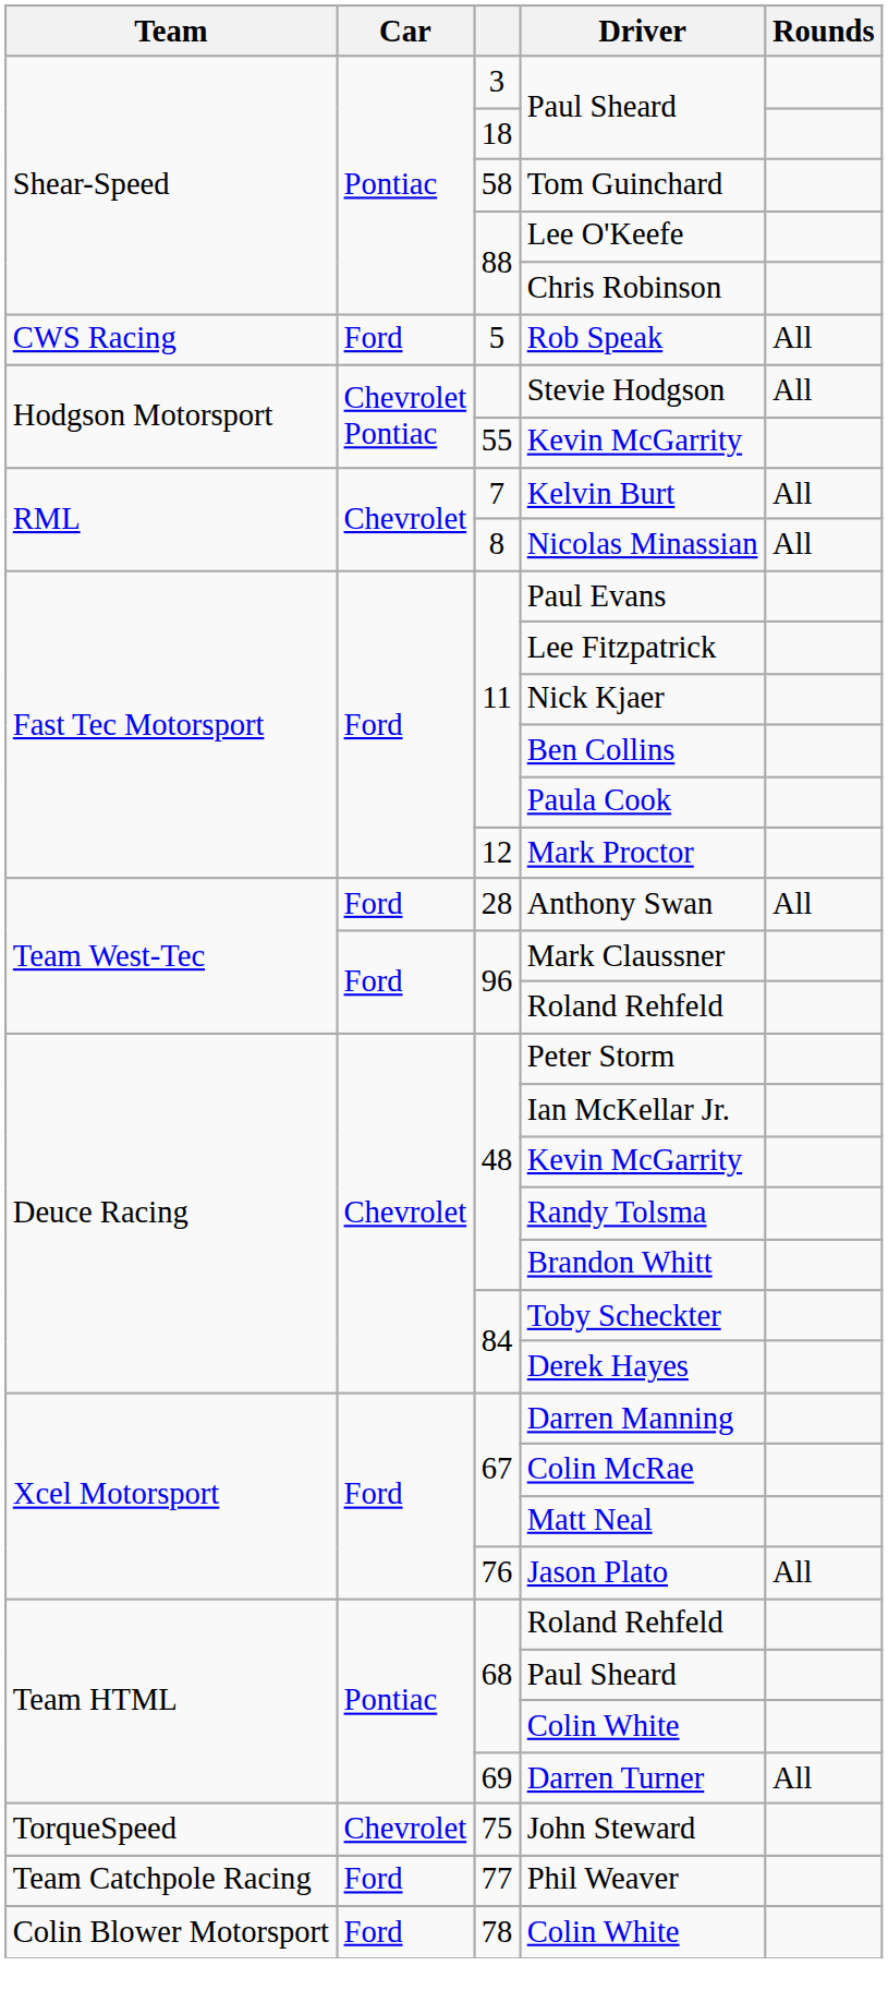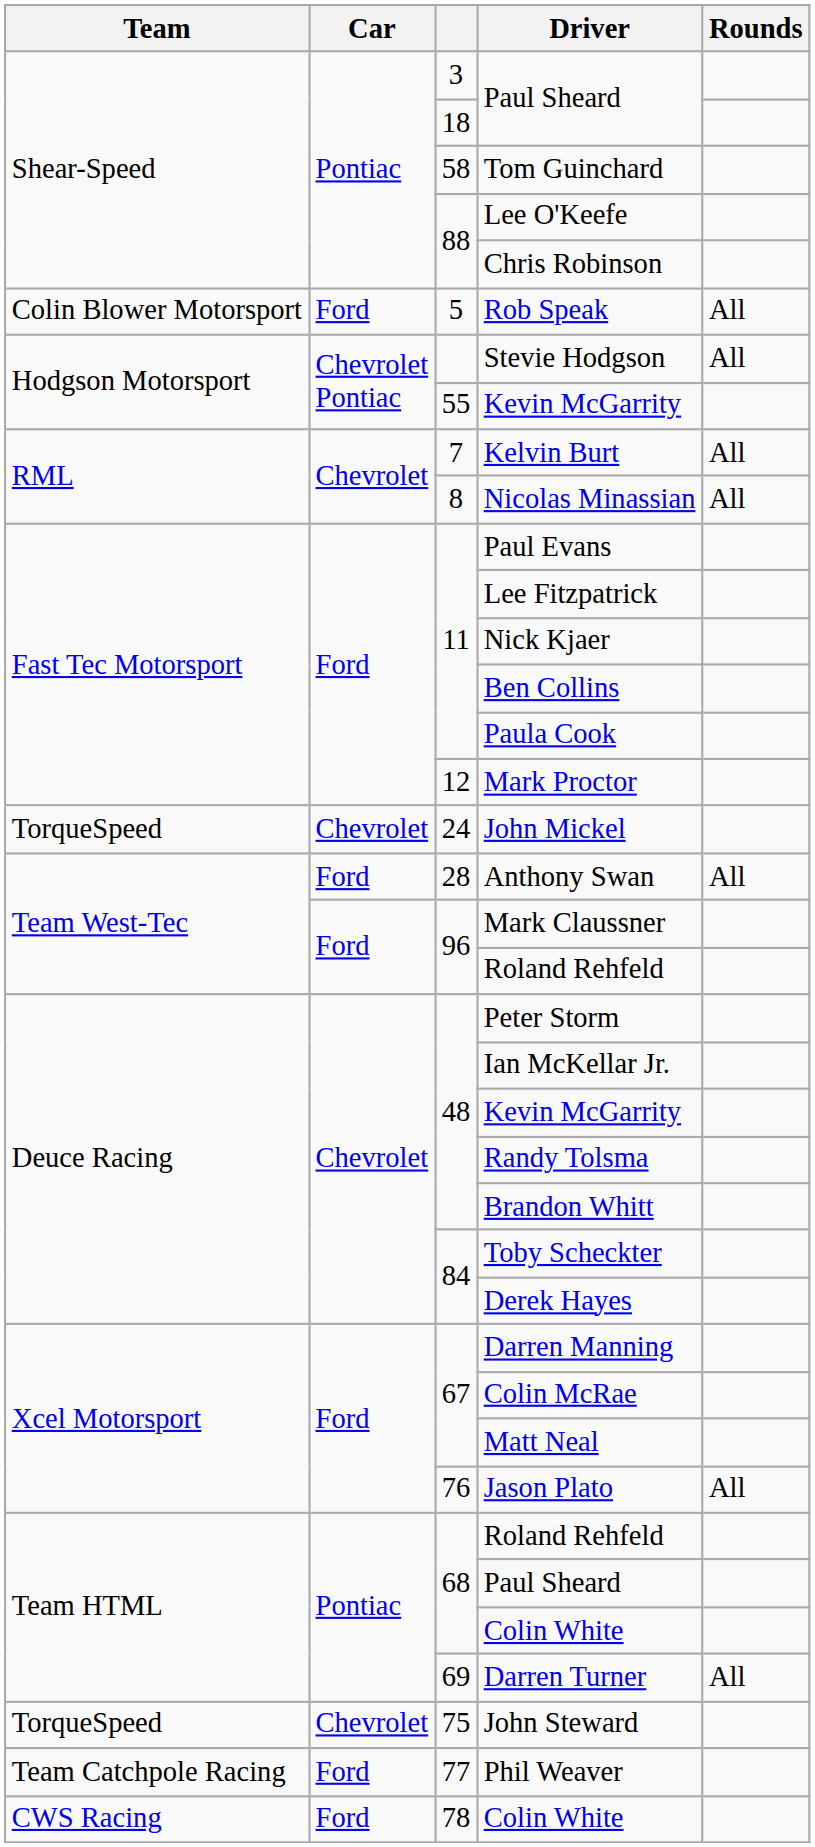 <table class="wikitable" style="font-size: 85%">
 <tr>
 <th>Team</th>
 <th>Car</th>
 <th></th>
 <th>Driver</th>
 <th>Rounds</th>
 </tr>
 <tr>
 <td rowspan=5>Shear-Speed</td>
 <td rowspan=5><a href='#'>Pontiac</a></td>
 <td align=center>3</td>
 <td rowspan=2> Paul Sheard</td>
 <td></td>
 </tr>
 <tr>
 <td align=center>18</td>
 <td></td>
 </tr>
 <tr>
 <td align=center>58</td>
 <td> Tom Guinchard</td>
 <td></td>
 </tr>
 <tr>
 <td align=center rowspan=2>88</td>
 <td> Lee O'Keefe</td>
 <td></td>
 </tr>
 <tr>
 <td> Chris Robinson</td>
 <td></td>
 </tr>
 <tr>
-<td><a href='#'>CWS Racing</a></td>
+<td>Colin Blower Motorsport</td>
 <td><a href='#'>Ford</a></td>
 <td align=center>5</td>
 <td> <a href='#'>Rob Speak</a></td>
 <td>All</td>
 </tr>
 <tr>
 <td rowspan=2>Hodgson Motorsport</td>
 <td rowspan=2><a href='#'>Chevrolet</a><br><a href='#'>Pontiac</a></td>
 <td align=center></td>
 <td> Stevie Hodgson</td>
 <td>All</td>
 </tr>
 <tr>
 <td align=center>55</td>
 <td> <a href='#'>Kevin McGarrity</a></td>
 <td></td>
 </tr>
 <tr>
 <td rowspan=2><a href='#'>RML</a></td>
 <td rowspan=2><a href='#'>Chevrolet</a></td>
 <td align=center>7</td>
 <td> <a href='#'>Kelvin Burt</a></td>
 <td>All</td>
 </tr>
 <tr>
 <td align=center>8</td>
 <td> <a href='#'>Nicolas Minassian</a></td>
 <td>All</td>
 </tr>
 <tr>
 <td rowspan=6><a href='#'>Fast Tec Motorsport</a></td>
 <td rowspan=6><a href='#'>Ford</a></td>
 <td align=center rowspan=5>11</td>
 <td> Paul Evans</td>
 <td></td>
 </tr>
 <tr>
 <td> Lee Fitzpatrick</td>
 <td></td>
 </tr>
 <tr>
 <td> Nick Kjaer</td>
 <td></td>
 </tr>
 <tr>
 <td> <a href='#'>Ben Collins</a></td>
 <td></td>
 </tr>
 <tr>
 <td> <a href='#'>Paula Cook</a></td>
 <td></td>
 </tr>
 <tr>
 <td align=center>12</td>
 <td> <a href='#'>Mark Proctor</a></td>
+<td></td>
+</tr>
+<tr>
+<td>TorqueSpeed</td>
+<td><a href='#'>Chevrolet</a></td>
+<td align=center>24</td>
+<td> <a href='#'>John Mickel</a></td>
 <td></td>
 </tr>
 <tr>
 <td rowspan=3><a href='#'>Team West-Tec</a></td>
 <td><a href='#'>Ford</a></td>
 <td align=center>28</td>
 <td> Anthony Swan</td>
 <td>All</td>
 </tr>
 <tr>
 <td rowspan=2><a href='#'>Ford</a></td>
 <td align=center rowspan=2>96</td>
 <td> Mark Claussner</td>
 <td></td>
 </tr>
 <tr>
 <td> Roland Rehfeld</td>
 <td></td>
 </tr>
 <tr>
 <td rowspan=7>Deuce Racing</td>
 <td rowspan=7><a href='#'>Chevrolet</a></td>
 <td align=center rowspan=5>48</td>
 <td> Peter Storm</td>
 <td></td>
 </tr>
 <tr>
 <td> Ian McKellar Jr.</td>
 <td></td>
 </tr>
 <tr>
 <td> <a href='#'>Kevin McGarrity</a></td>
 <td></td>
 </tr>
 <tr>
 <td> <a href='#'>Randy Tolsma</a></td>
 <td></td>
 </tr>
 <tr>
 <td> <a href='#'>Brandon Whitt</a></td>
 <td></td>
 </tr>
 <tr>
 <td align=center rowspan=2>84</td>
 <td> <a href='#'>Toby Scheckter</a></td>
 <td></td>
 </tr>
 <tr>
 <td> <a href='#'>Derek Hayes</a></td>
 <td></td>
 </tr>
 <tr>
 <td rowspan=4><a href='#'>Xcel Motorsport</a></td>
 <td rowspan=4><a href='#'>Ford</a></td>
 <td align=center rowspan=3>67</td>
 <td> <a href='#'>Darren Manning</a></td>
 <td></td>
 </tr>
 <tr>
 <td> <a href='#'>Colin McRae</a></td>
 <td></td>
 </tr>
 <tr>
 <td> <a href='#'>Matt Neal</a></td>
 <td></td>
 </tr>
 <tr>
 <td align=center>76</td>
 <td> <a href='#'>Jason Plato</a></td>
 <td>All</td>
 </tr>
 <tr>
 <td rowspan=4>Team HTML</td>
 <td rowspan=4><a href='#'>Pontiac</a></td>
 <td align=center rowspan=3>68</td>
 <td> Roland Rehfeld</td>
 <td></td>
 </tr>
 <tr>
 <td> Paul Sheard</td>
 <td></td>
 </tr>
 <tr>
 <td> <a href='#'>Colin White</a></td>
 <td></td>
 </tr>
 <tr>
 <td align=center>69</td>
 <td> <a href='#'>Darren Turner</a></td>
 <td>All</td>
 </tr>
 <tr>
 <td>TorqueSpeed</td>
 <td><a href='#'>Chevrolet</a></td>
 <td align=center>75</td>
 <td> John Steward</td>
 <td></td>
 </tr>
 <tr>
 <td>Team Catchpole Racing</td>
 <td><a href='#'>Ford</a></td>
 <td align=center>77</td>
 <td> Phil Weaver</td>
 <td></td>
 </tr>
 <tr>
-<td>Colin Blower Motorsport</td>
+<td><a href='#'>CWS Racing</a></td>
 <td><a href='#'>Ford</a></td>
 <td align=center>78</td>
 <td> <a href='#'>Colin White</a></td>
 <td></td>
 </tr>
 <tr>
 </tr>
 </table>
